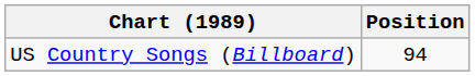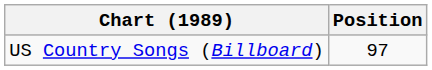 <table class="wikitable sortable">
 <tr>
 <th scope="col">Chart (1989)</th>
 <th scope="col">Position</th>
 </tr>
 <tr>
 <td>US <a href='#'>Country Songs</a> (<em><a href='#'>Billboard</a></em>)</td>
-<td align="center">94</td>
+<td align="center">97</td>
 </tr>
 </table>
